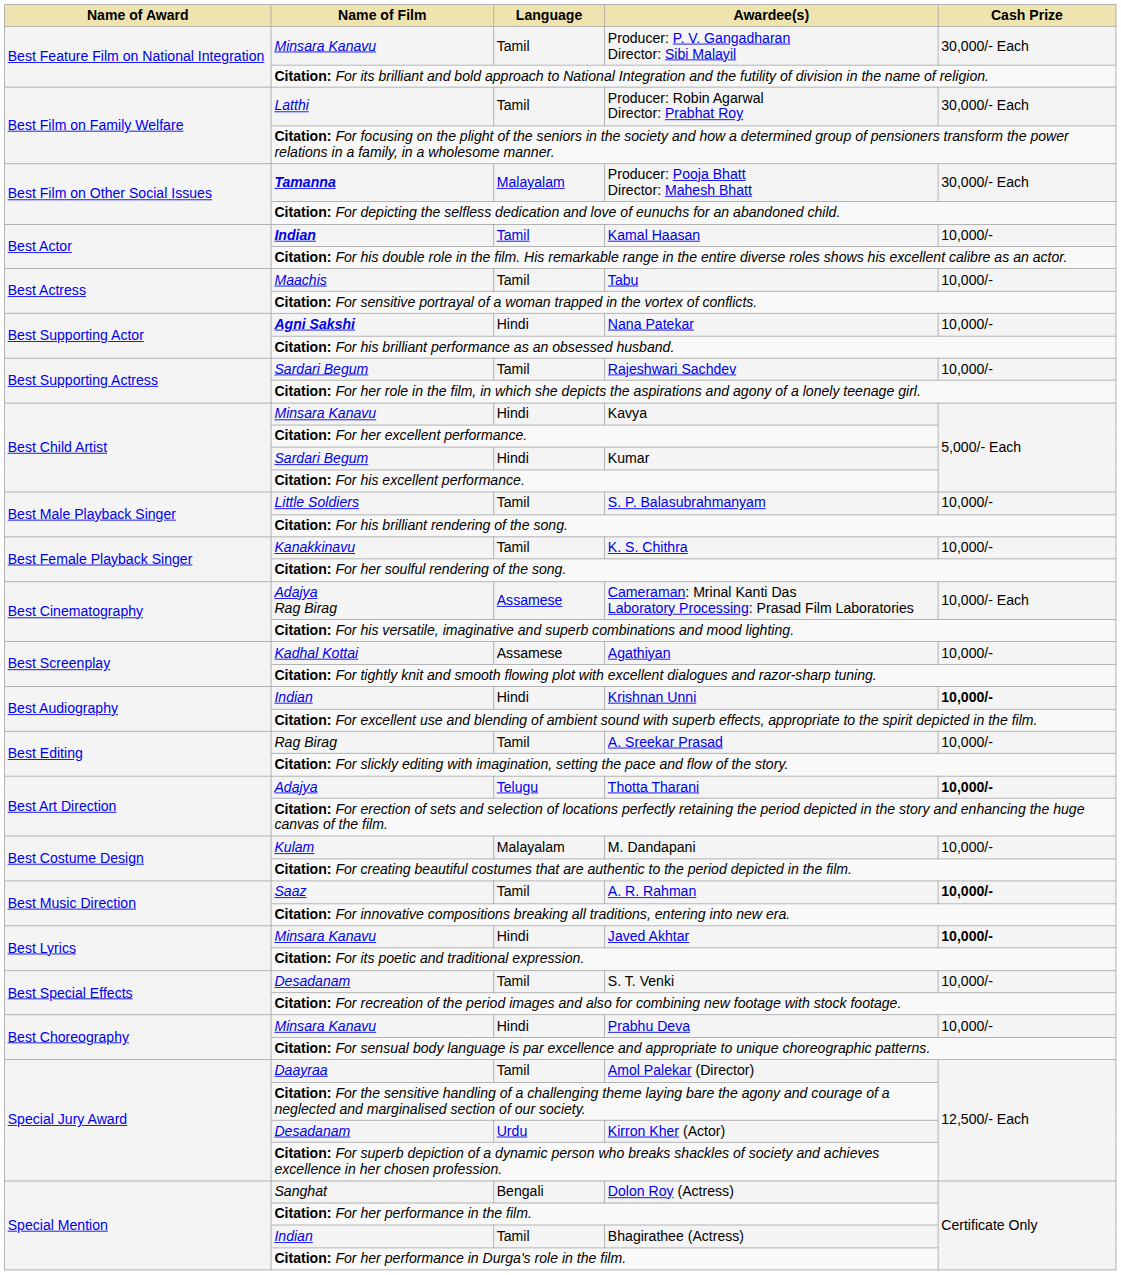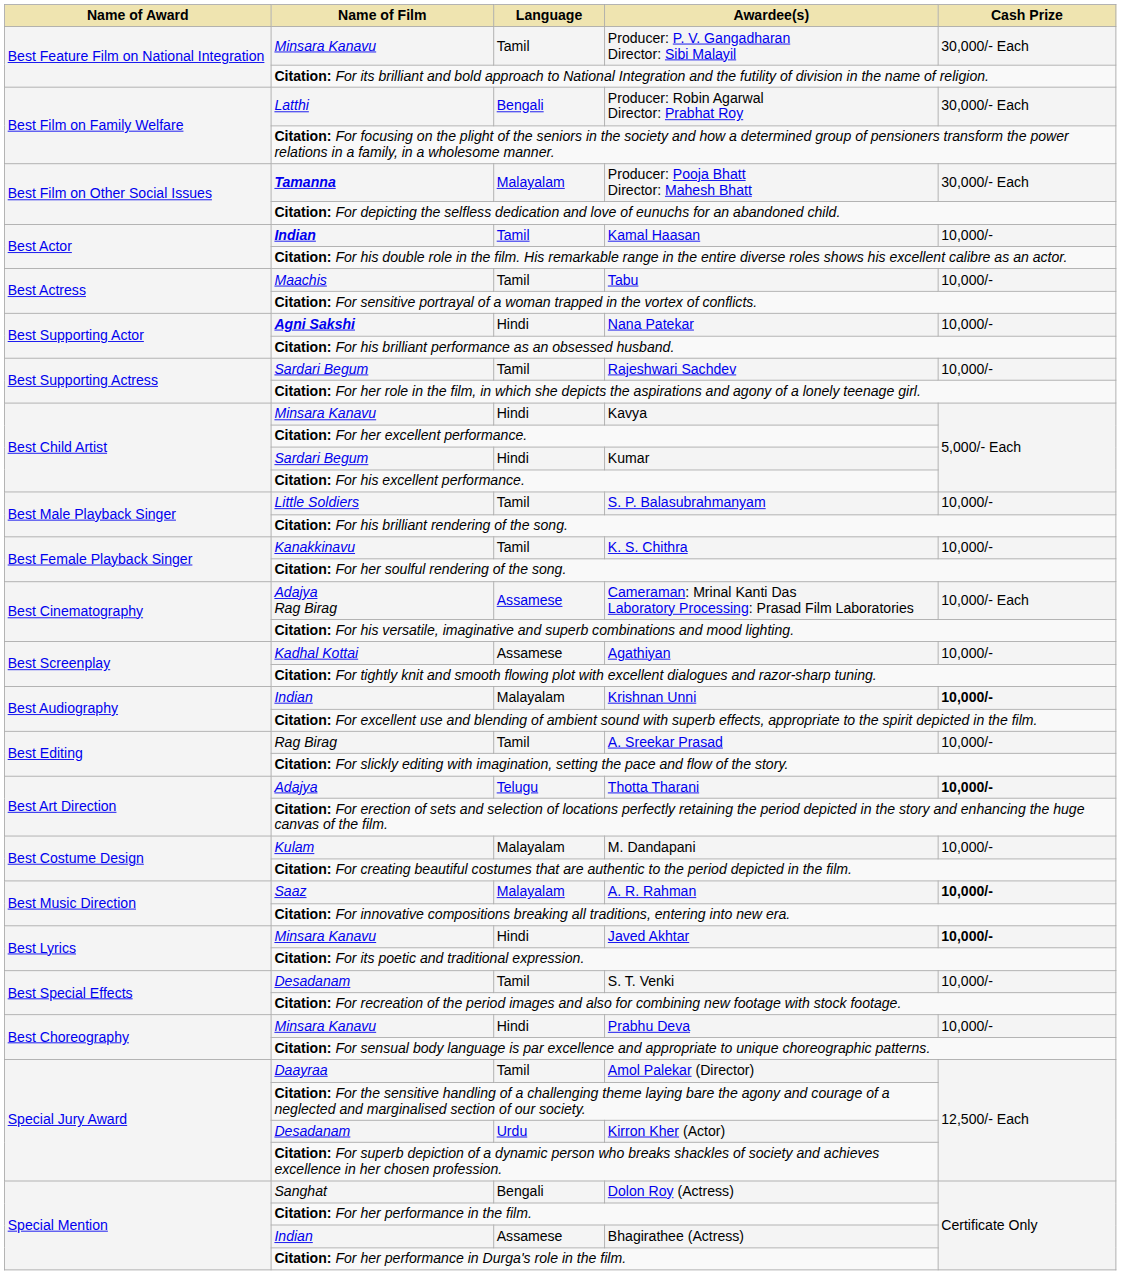 <table class="wikitable" style="width:100%;">
 <tr>
 <th style="background-color:#EFE4B0;width:24%;">Name of Award</th>
 <th style="background-color:#EFE4B0;width:20%;">Name of Film</th>
 <th style="background-color:#EFE4B0;width:10%;">Language</th>
 <th style="background-color:#EFE4B0;width:30%;">Awardee(s)</th>
 <th style="background-color:#EFE4B0;width:16%;">Cash Prize</th>
 </tr>
 <tr style="background-color:#F4F4F4">
 <td rowspan="2"><a href='#'>Best Feature Film on National Integration</a></td>
 <td><em><a href='#'>Minsara Kanavu</a></em><br></td>
 <td>Tamil</td>
 <td>Producer: <a href='#'>P. V. Gangadharan</a><br>Director: <a href='#'>Sibi Malayil</a></td>
 <td> 30,000/- Each</td>
 </tr>
 <tr style="background-color:#F9F9F9">
 <td colspan="4"><strong>Citation:</strong> <em>For its brilliant and bold approach to National Integration and the futility of division in the name of religion.</em></td>
 </tr>
 <tr style="background-color:#F4F4F4">
 <td rowspan="2"><a href='#'>Best Film on Family Welfare</a></td>
 <td><em><a href='#'>Latthi</a></em></td>
-<td>Tamil</td>
+<td><a href='#'>Bengali</a></td>
 <td>Producer: Robin Agarwal<br>Director: <a href='#'>Prabhat Roy</a></td>
 <td> 30,000/- Each</td>
 </tr>
 <tr style="background-color:#F9F9F9">
 <td colspan="4"><strong>Citation:</strong> <em>For focusing on the plight of the seniors in the society and how a determined group of pensioners transform the power relations in a family, in a wholesome manner.</em></td>
 </tr>
 <tr style="background-color:#F4F4F4">
 <td rowspan="2"><a href='#'>Best Film on Other Social Issues</a></td>
 <td><strong><em><a href='#'>Tamanna</a></em></strong></td>
 <td><a href='#'>Malayalam</a></td>
 <td>Producer: <a href='#'>Pooja Bhatt</a><br>Director: <a href='#'>Mahesh Bhatt</a></td>
 <td> 30,000/- Each</td>
 </tr>
 <tr style="background-color:#F9F9F9">
 <td colspan="4"><strong>Citation:</strong> <em>For depicting the selfless dedication and love of eunuchs for an abandoned child.</em></td>
 </tr>
 <tr style="background-color:#F4F4F4">
 <td rowspan="2"><a href='#'>Best Actor</a></td>
 <td><strong><em><a href='#'>Indian</a></em></strong></td>
 <td><a href='#'>Tamil</a></td>
 <td><a href='#'>Kamal Haasan</a></td>
 <td> 10,000/-</td>
 </tr>
 <tr style="background-color:#F9F9F9">
 <td colspan="4"><strong>Citation:</strong> <em>For his double role in the film. His remarkable range in the entire diverse roles shows his excellent calibre as an actor.</em></td>
 </tr>
 <tr style="background-color:#F4F4F4">
 <td rowspan="2"><a href='#'>Best Actress</a></td>
 <td><em><a href='#'>Maachis</a></em></td>
 <td>Tamil</td>
 <td><a href='#'>Tabu</a></td>
 <td> 10,000/-</td>
 </tr>
 <tr style="background-color:#F9F9F9">
 <td colspan="4"><strong>Citation:</strong> <em>For sensitive portrayal of a woman trapped in the vortex of conflicts.</em></td>
 </tr>
 <tr style="background-color:#F4F4F4">
 <td rowspan="2"><a href='#'>Best Supporting Actor</a></td>
 <td><strong><em><a href='#'>Agni Sakshi</a></em></strong></td>
 <td>Hindi</td>
 <td><a href='#'>Nana Patekar</a></td>
 <td> 10,000/-</td>
 </tr>
 <tr style="background-color:#F9F9F9">
 <td colspan="4"><strong>Citation:</strong> <em>For his brilliant performance as an obsessed husband.</em></td>
 </tr>
 <tr style="background-color:#F4F4F4">
 <td rowspan="2"><a href='#'>Best Supporting Actress</a></td>
 <td><em><a href='#'>Sardari Begum</a></em></td>
 <td>Tamil</td>
 <td><a href='#'>Rajeshwari Sachdev</a></td>
 <td> 10,000/-</td>
 </tr>
 <tr style="background-color:#F9F9F9">
 <td colspan="4"><strong>Citation:</strong> <em>For her role in the film, in which she depicts the aspirations and agony of a lonely teenage girl.</em></td>
 </tr>
 <tr style="background-color:#F4F4F4">
 <td rowspan="4"><a href='#'>Best Child Artist</a></td>
 <td><em><a href='#'>Minsara Kanavu</a></em><br></td>
 <td>Hindi</td>
 <td>Kavya</td>
 <td rowspan="4"> 5,000/- Each</td>
 </tr>
 <tr style="background-color:#F9F9F9">
 <td colspan="3"><strong>Citation:</strong> <em>For her excellent performance.</em></td>
 </tr>
 <tr style="background-color:#F4F4F4">
 <td><em><a href='#'>Sardari Begum</a></em></td>
 <td>Hindi</td>
 <td>Kumar</td>
 </tr>
 <tr style="background-color:#F9F9F9">
 <td colspan="3"><strong>Citation:</strong> <em>For his excellent performance.</em></td>
 </tr>
 <tr style="background-color:#F4F4F4">
 <td rowspan="2"><a href='#'>Best Male Playback Singer</a></td>
 <td><em><a href='#'>Little Soldiers</a></em></td>
 <td>Tamil</td>
 <td><a href='#'>S. P. Balasubrahmanyam</a></td>
 <td> 10,000/-</td>
 </tr>
 <tr style="background-color:#F9F9F9">
 <td colspan="4"><strong>Citation:</strong> <em>For his brilliant rendering of the song.</em></td>
 </tr>
 <tr style="background-color:#F4F4F4">
 <td rowspan="2"><a href='#'>Best Female Playback Singer</a></td>
 <td><em><a href='#'>Kanakkinavu</a></em></td>
 <td>Tamil</td>
 <td><a href='#'>K. S. Chithra</a></td>
 <td> 10,000/-</td>
 </tr>
 <tr style="background-color:#F9F9F9">
 <td colspan="4"><strong>Citation:</strong> <em>For her soulful rendering of the song.</em></td>
 </tr>
 <tr style="background-color:#F4F4F4">
 <td rowspan="2"><a href='#'>Best Cinematography</a></td>
 <td><em><a href='#'>Adajya</a></em><br><em>Rag Birag</em></td>
 <td><a href='#'>Assamese</a></td>
 <td><a href='#'>Cameraman</a>: Mrinal Kanti Das<br><a href='#'>Laboratory Processing</a>: Prasad Film Laboratories</td>
 <td> 10,000/- Each</td>
 </tr>
 <tr style="background-color:#F9F9F9">
 <td colspan="4"><strong>Citation:</strong> <em>For his versatile, imaginative and superb combinations and mood lighting.</em></td>
 </tr>
 <tr style="background-color:#F4F4F4">
 <td rowspan="2"><a href='#'>Best Screenplay</a></td>
 <td><em><a href='#'>Kadhal Kottai</a></em></td>
 <td>Assamese</td>
 <td><a href='#'>Agathiyan</a></td>
 <td> 10,000/-</td>
 </tr>
 <tr style="background-color:#F9F9F9">
 <td colspan="4"><strong>Citation:</strong> <em>For tightly knit and smooth flowing plot with excellent dialogues and razor-sharp tuning.</em></td>
 </tr>
 <tr style="background-color:#F4F4F4">
 <td rowspan="2"><a href='#'>Best Audiography</a></td>
 <td><em><a href='#'>Indian</a></em></td>
-<td>Hindi</td>
+<td>Malayalam</td>
 <td><a href='#'>Krishnan Unni</a></td>
 <td><strong> 10,000/-</strong></td>
 </tr>
 <tr style="background-color:#F9F9F9">
 <td colspan="4"><strong>Citation:</strong> <em>For excellent use and blending of ambient sound with superb effects, appropriate to the spirit depicted in the film.</em></td>
 </tr>
 <tr style="background-color:#F4F4F4">
 <td rowspan="2"><a href='#'>Best Editing</a></td>
 <td><em>Rag Birag</em></td>
 <td>Tamil</td>
 <td><a href='#'>A. Sreekar Prasad</a></td>
 <td> 10,000/-</td>
 </tr>
 <tr style="background-color:#F9F9F9">
 <td colspan="4"><strong>Citation:</strong> <em>For slickly editing with imagination, setting the pace and flow of the story.</em></td>
 </tr>
 <tr style="background-color:#F4F4F4">
 <td rowspan="2"><a href='#'>Best Art Direction</a></td>
 <td><em><a href='#'>Adajya</a></em></td>
 <td><a href='#'>Telugu</a></td>
 <td><a href='#'>Thotta Tharani</a></td>
 <td><strong> 10,000/-</strong></td>
 </tr>
 <tr style="background-color:#F9F9F9">
 <td colspan="4"><strong>Citation:</strong> <em>For erection of sets and selection of locations perfectly retaining the period depicted in the story and enhancing the huge canvas of the film.</em></td>
 </tr>
 <tr style="background-color:#F4F4F4">
 <td rowspan="2"><a href='#'>Best Costume Design</a></td>
 <td><em><a href='#'>Kulam</a></em></td>
 <td>Malayalam</td>
 <td>M. Dandapani</td>
 <td> 10,000/-</td>
 </tr>
 <tr style="background-color:#F9F9F9">
 <td colspan="4"><strong>Citation:</strong> <em>For creating beautiful costumes that are authentic to the period depicted in the film.</em></td>
 </tr>
 <tr style="background-color:#F4F4F4">
 <td rowspan="2"><a href='#'>Best Music Direction</a></td>
 <td><em><a href='#'>Saaz</a></em></td>
-<td>Tamil</td>
+<td><a href='#'>Malayalam</a></td>
 <td><a href='#'>A. R. Rahman</a></td>
 <td><strong> 10,000/-</strong></td>
 </tr>
 <tr style="background-color:#F9F9F9">
 <td colspan="4"><strong>Citation:</strong> <em>For innovative compositions breaking all traditions, entering into new era.</em></td>
 </tr>
 <tr style="background-color:#F4F4F4">
 <td rowspan="2"><a href='#'>Best Lyrics</a></td>
 <td><em><a href='#'>Minsara Kanavu</a></em></td>
 <td>Hindi</td>
 <td><a href='#'>Javed Akhtar</a></td>
 <td><strong> 10,000/-</strong></td>
 </tr>
 <tr style="background-color:#F9F9F9">
 <td colspan="4"><strong>Citation:</strong> <em>For its poetic and traditional expression.</em></td>
 </tr>
 <tr style="background-color:#F4F4F4">
 <td rowspan="2"><a href='#'>Best Special Effects</a></td>
 <td><em><a href='#'>Desadanam</a></em></td>
 <td>Tamil</td>
 <td>S. T. Venki</td>
 <td> 10,000/-</td>
 </tr>
 <tr style="background-color:#F9F9F9">
 <td colspan="4"><strong>Citation:</strong> <em>For recreation of the period images and also for combining new footage with stock footage.</em></td>
 </tr>
 <tr style="background-color:#F4F4F4">
 <td rowspan="2"><a href='#'>Best Choreography</a></td>
 <td><em><a href='#'>Minsara Kanavu</a></em><br></td>
 <td>Hindi</td>
 <td><a href='#'>Prabhu Deva</a></td>
 <td> 10,000/-</td>
 </tr>
 <tr style="background-color:#F9F9F9">
 <td colspan="4"><strong>Citation:</strong> <em>For sensual body language is par excellence and appropriate to unique choreographic patterns.</em></td>
 </tr>
 <tr style="background-color:#F4F4F4">
 <td rowspan="4"><a href='#'>Special Jury Award</a></td>
 <td><em><a href='#'>Daayraa</a></em></td>
 <td>Tamil</td>
 <td><a href='#'>Amol Palekar</a> (Director)</td>
 <td rowspan="4"> 12,500/- Each</td>
 </tr>
 <tr style="background-color:#F9F9F9">
 <td colspan="3"><strong>Citation:</strong> <em>For the sensitive handling of a challenging theme laying bare the agony and courage of a neglected and marginalised section of our society.</em></td>
 </tr>
 <tr style="background-color:#F4F4F4">
 <td><em><a href='#'>Desadanam</a></em></td>
 <td><a href='#'>Urdu</a></td>
 <td><a href='#'>Kirron Kher</a> (Actor)</td>
 </tr>
 <tr style="background-color:#F9F9F9">
 <td colspan="3"><strong>Citation:</strong> <em>For superb depiction of a dynamic person who breaks shackles of society and achieves excellence in her chosen profession.</em></td>
 </tr>
 <tr style="background-color:#F4F4F4">
 <td rowspan="4"><a href='#'>Special Mention</a></td>
 <td><em>Sanghat</em></td>
 <td>Bengali</td>
 <td><a href='#'>Dolon Roy</a> (Actress)</td>
 <td rowspan="4">Certificate Only</td>
 </tr>
 <tr style="background-color:#F9F9F9">
 <td colspan="3"><strong>Citation:</strong> <em>For her performance in the film.</em></td>
 </tr>
 <tr style="background-color:#F4F4F4">
 <td><em><a href='#'>Indian</a></em></td>
-<td>Tamil</td>
+<td>Assamese</td>
 <td>Bhagirathee (Actress)</td>
 </tr>
 <tr style="background-color:#F9F9F9">
 <td colspan="3"><strong>Citation:</strong> <em>For her performance in Durga's role in the film.</em></td>
 </tr>
 </table>
